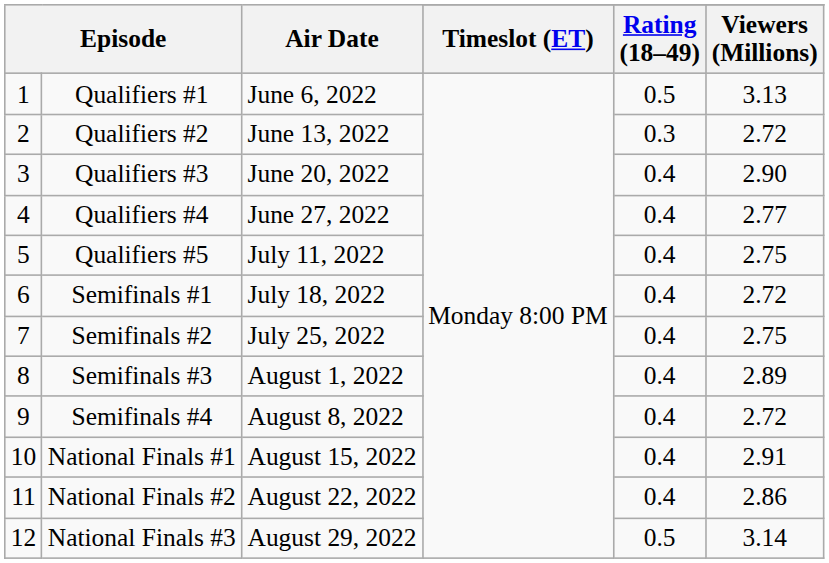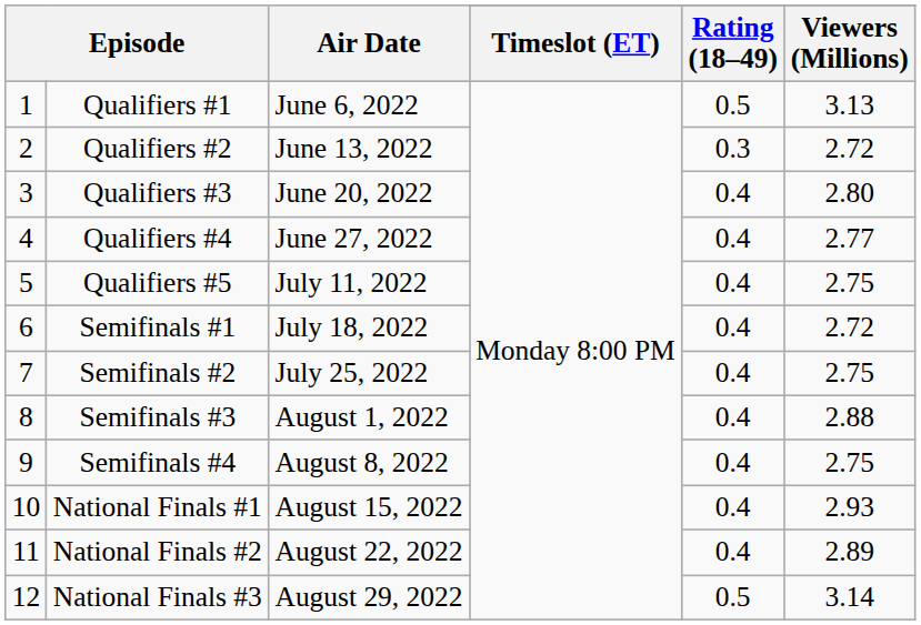 <table class="wikitable" style="text-align:center">
 <tr>
 <th colspan="2" rowspan="2">Episode</th>
 <th rowspan="2">Air Date</th>
 </tr>
 <tr>
 <th>Timeslot (<a href='#'>ET</a>)</th>
 <th><a href='#'>Rating</a><br>(18–49)</th>
 <th>Viewers<br>(Millions)</th>
 </tr>
 <tr>
 <td>1</td>
 <td>Qualifiers #1</td>
 <td style="text-align:left">June 6, 2022</td>
 <td rowspan="12">Monday 8:00 PM</td>
 <td>0.5</td>
 <td>3.13</td>
 </tr>
 <tr>
 <td>2</td>
 <td>Qualifiers #2</td>
 <td style="text-align:left">June 13, 2022</td>
 <td>0.3</td>
 <td>2.72</td>
 </tr>
 <tr>
 <td>3</td>
 <td>Qualifiers #3</td>
 <td style="text-align:left">June 20, 2022</td>
 <td>0.4</td>
-<td>2.90</td>
+<td>2.80</td>
 </tr>
 <tr>
 <td>4</td>
 <td>Qualifiers #4</td>
 <td style="text-align:left">June 27, 2022</td>
 <td>0.4</td>
 <td>2.77</td>
 </tr>
 <tr>
 <td>5</td>
 <td>Qualifiers #5</td>
 <td style="text-align:left">July 11, 2022</td>
 <td>0.4</td>
 <td>2.75</td>
 </tr>
 <tr>
 <td>6</td>
 <td>Semifinals #1</td>
 <td style="text-align:left">July 18, 2022</td>
 <td>0.4</td>
 <td>2.72</td>
 </tr>
 <tr>
 <td>7</td>
 <td>Semifinals #2</td>
 <td style="text-align:left">July 25, 2022</td>
 <td>0.4</td>
 <td>2.75</td>
 </tr>
 <tr>
 <td>8</td>
 <td>Semifinals #3</td>
 <td style="text-align:left">August 1, 2022</td>
 <td>0.4</td>
-<td>2.89</td>
+<td>2.88</td>
 </tr>
 <tr>
 <td>9</td>
 <td>Semifinals #4</td>
 <td style="text-align:left">August 8, 2022</td>
 <td>0.4</td>
-<td>2.72</td>
+<td>2.75</td>
 </tr>
 <tr>
 <td>10</td>
 <td>National Finals #1</td>
 <td style="text-align:left">August 15, 2022</td>
 <td>0.4</td>
-<td>2.91</td>
+<td>2.93</td>
 </tr>
 <tr>
 <td>11</td>
 <td>National Finals #2</td>
 <td style="text-align:left">August 22, 2022</td>
 <td>0.4</td>
-<td>2.86</td>
+<td>2.89</td>
 </tr>
 <tr>
 <td>12</td>
 <td>National Finals #3</td>
 <td style="text-align:left">August 29, 2022</td>
 <td>0.5</td>
 <td>3.14</td>
 </tr>
 </table>
